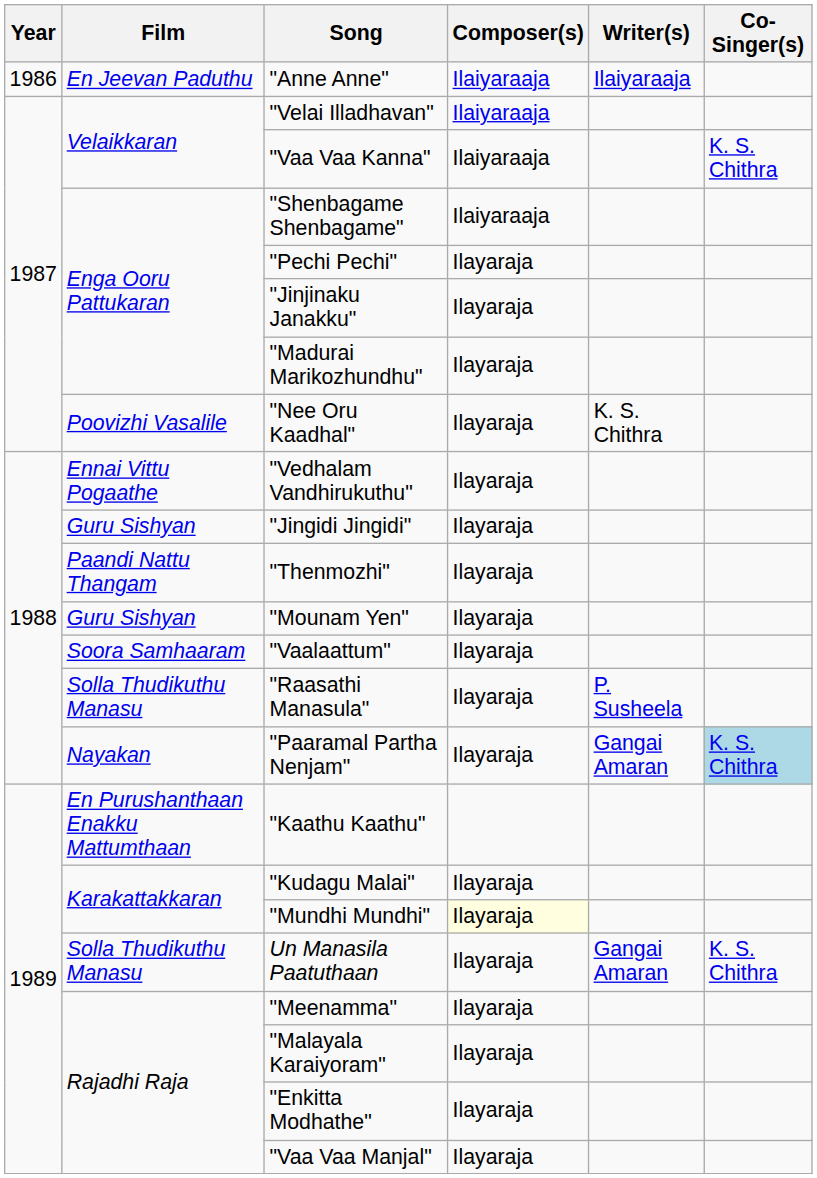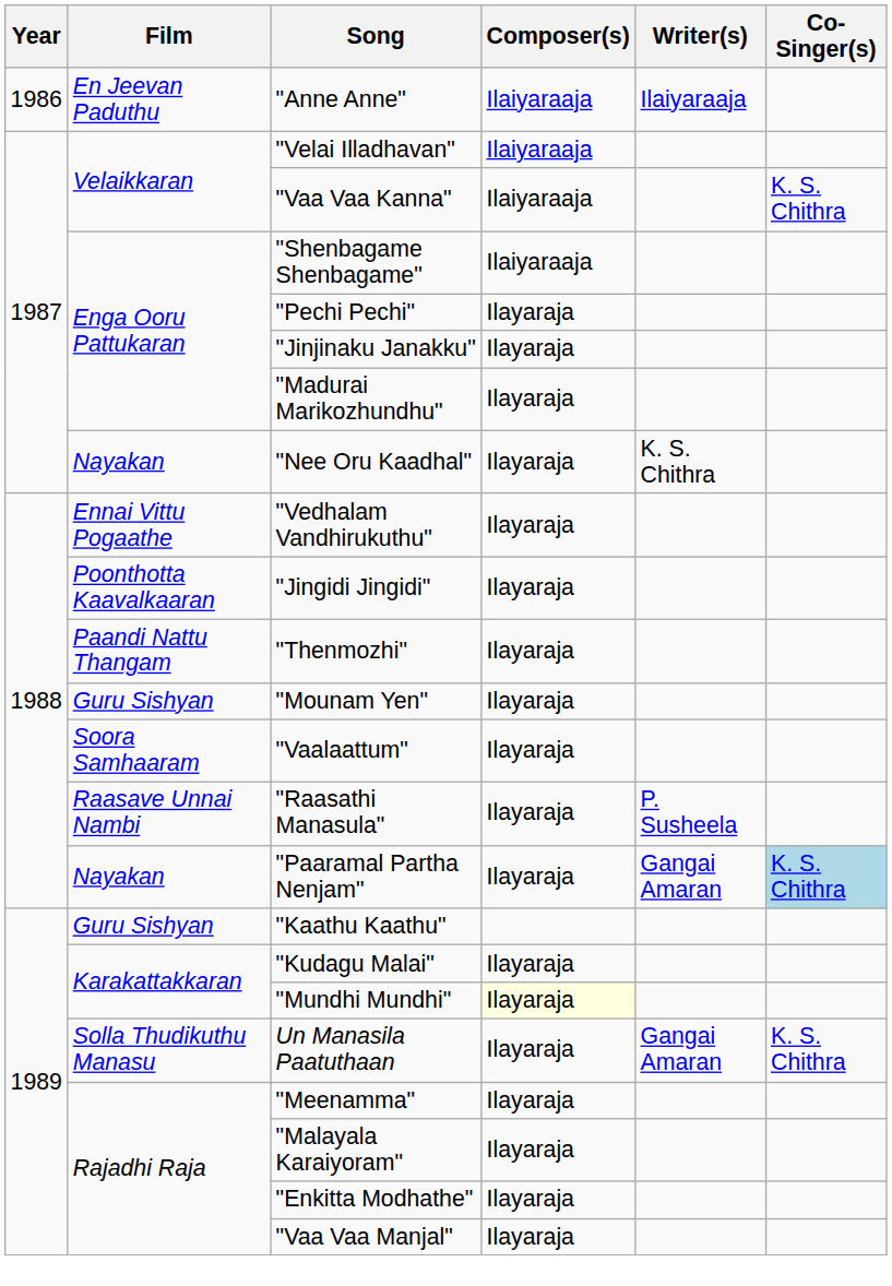 <table class="wikitable">
 <tr>
 <th>Year</th>
 <th>Film</th>
 <th>Song</th>
 <th>Composer(s)</th>
 <th>Writer(s)</th>
 <th>Co-Singer(s)</th>
 </tr>
 <tr>
 <td>1986</td>
 <td><em><a href='#'>En Jeevan Paduthu</a></em></td>
 <td>"Anne Anne"</td>
 <td><a href='#'>Ilaiyaraaja</a></td>
 <td><a href='#'>Ilaiyaraaja</a></td>
 <td></td>
 </tr>
 <tr>
 <td rowspan="7">1987</td>
 <td rowspan="2"><em><a href='#'>Velaikkaran</a></em></td>
 <td>"Velai Illadhavan"</td>
 <td><a href='#'>Ilaiyaraaja</a></td>
 <td></td>
 <td></td>
 </tr>
 <tr>
 <td>"Vaa Vaa Kanna"</td>
 <td>Ilaiyaraaja</td>
 <td></td>
 <td><a href='#'>K. S. Chithra</a></td>
 </tr>
 <tr>
 <td rowspan="4"><em><a href='#'>Enga Ooru Pattukaran</a></em></td>
 <td>"Shenbagame Shenbagame"</td>
 <td>Ilaiyaraaja</td>
 <td></td>
 <td></td>
 </tr>
 <tr>
 <td>"Pechi Pechi"</td>
 <td>Ilayaraja</td>
 <td></td>
 <td></td>
 </tr>
 <tr>
 <td>"Jinjinaku Janakku"</td>
 <td>Ilayaraja</td>
 <td></td>
 <td></td>
 </tr>
 <tr>
 <td>"Madurai Marikozhundhu"</td>
 <td>Ilayaraja</td>
 <td></td>
 <td></td>
 </tr>
 <tr>
-<td><em><a href='#'>Poovizhi Vasalile</a></em></td>
+<td><em><a href='#'>Nayakan</a></em></td>
 <td>"Nee Oru Kaadhal"</td>
 <td>Ilayaraja</td>
 <td>K. S. Chithra</td>
 <td></td>
 </tr>
 <tr>
 <td rowspan=7>1988</td>
 <td><em><a href='#'>Ennai Vittu Pogaathe</a></em></td>
 <td>"Vedhalam Vandhirukuthu"</td>
 <td>Ilayaraja</td>
 <td></td>
 <td></td>
 </tr>
 <tr>
-<td><em><a href='#'>Guru Sishyan</a></em></td>
+<td><em><a href='#'>Poonthotta Kaavalkaaran</a></em></td>
 <td>"Jingidi Jingidi"</td>
 <td>Ilayaraja</td>
 <td></td>
 <td></td>
 </tr>
 <tr>
 <td><em><a href='#'>Paandi Nattu Thangam</a></em></td>
 <td>"Thenmozhi"</td>
 <td>Ilayaraja</td>
 <td></td>
 <td></td>
 </tr>
 <tr>
 <td><em><a href='#'>Guru Sishyan</a></em></td>
 <td>"Mounam Yen"</td>
 <td>Ilayaraja</td>
 <td></td>
 <td></td>
 </tr>
 <tr>
 <td><em><a href='#'>Soora Samhaaram</a></em></td>
 <td>"Vaalaattum"</td>
 <td>Ilayaraja</td>
 <td></td>
 <td></td>
 </tr>
 <tr>
-<td><em><a href='#'>Solla Thudikuthu Manasu</a></em></td>
+<td><em><a href='#'>Raasave Unnai Nambi</a></em></td>
 <td>"Raasathi Manasula"</td>
 <td>Ilayaraja</td>
 <td><a href='#'>P. Susheela</a></td>
 <td></td>
 </tr>
 <tr>
 <td><em><a href='#'>Nayakan</a></em></td>
 <td>"Paaramal Partha Nenjam"</td>
 <td>Ilayaraja</td>
 <td><a href='#'>Gangai Amaran</a></td>
 <td style="background: lightblue;"><a href='#'>K. S. Chithra</a></td>
 </tr>
 <tr>
 <td rowspan=8>1989</td>
-<td><em><a href='#'>En Purushanthaan Enakku Mattumthaan</a></em></td>
+<td><em><a href='#'>Guru Sishyan</a></em></td>
 <td>"Kaathu Kaathu"</td>
 <td></td>
 <td></td>
 <td></td>
 </tr>
 <tr>
 <td rowspan="2"><em><a href='#'>Karakattakkaran</a></em></td>
 <td>"Kudagu Malai"</td>
 <td>Ilayaraja</td>
 <td></td>
 <td></td>
 </tr>
 <tr>
 <td>"Mundhi Mundhi"</td>
 <td style="background: lightyellow;">Ilayaraja</td>
 <td></td>
 <td></td>
 </tr>
 <tr>
 <td><em><a href='#'>Solla Thudikuthu Manasu</a></em></td>
 <td><em>Un Manasila Paatuthaan</em></td>
 <td>Ilayaraja</td>
 <td><a href='#'>Gangai Amaran</a></td>
 <td><a href='#'>K. S. Chithra</a></td>
 </tr>
 <tr>
 <td rowspan=4><em>Rajadhi Raja</em></td>
 <td>"Meenamma"</td>
 <td>Ilayaraja</td>
 <td></td>
 <td></td>
 </tr>
 <tr>
 <td>"Malayala Karaiyoram"</td>
 <td>Ilayaraja</td>
 <td></td>
 <td></td>
 </tr>
 <tr>
 <td>"Enkitta Modhathe"</td>
 <td>Ilayaraja</td>
 <td></td>
 <td></td>
 </tr>
 <tr>
 <td>"Vaa Vaa Manjal"</td>
 <td>Ilayaraja</td>
 <td></td>
 <td></td>
 </tr>
 <tr>
 </tr>
 </table>
